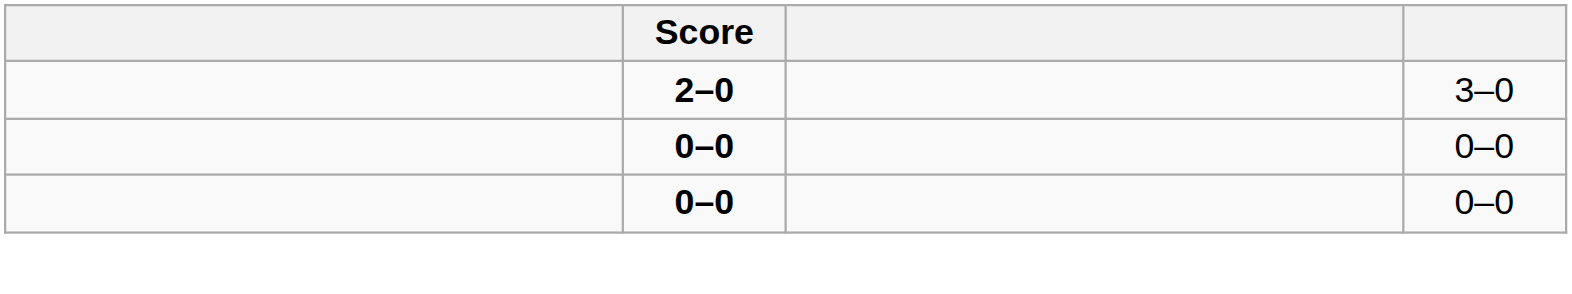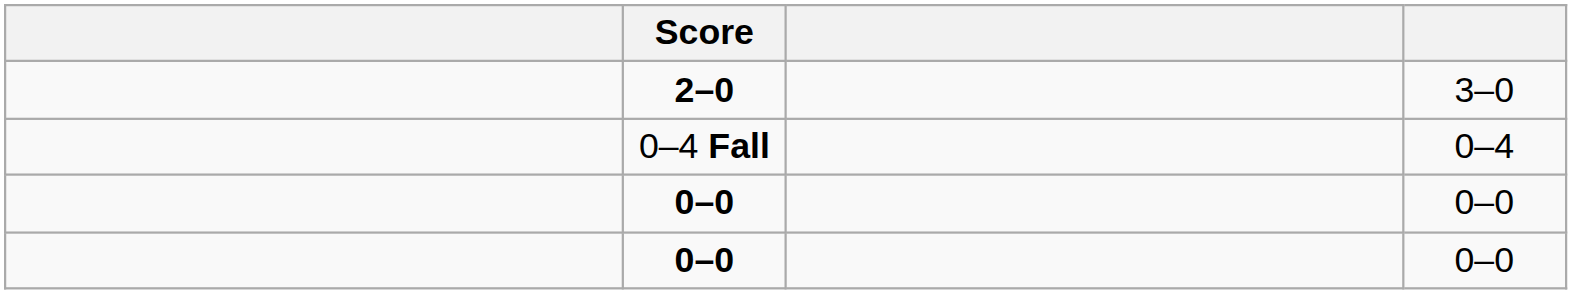 <table class="wikitable" style="text-align: center; ">
 <tr>
 <th align="right" width="270"></th>
 <th width="65">Score</th>
 <th align="left" width="270"></th>
 <th width="65"></th>
 </tr>
 <tr>
 <td align="left"><strong></strong></td>
 <td><strong>2–0</strong></td>
 <td align="left"></td>
 <td>3–0 <strong></strong></td>
 </tr>
 <tr>
 <td align="left"></td>
+<td>0–4 <strong>Fall</strong></td>
+<td align="left"><strong></strong></td>
+<td>0–4 <strong></strong></td>
+</tr>
+<tr>
+<td align="left"></td>
 <td><strong>0–0</strong></td>
 <td align="left"></td>
 <td>0–0 <strong></strong></td>
 </tr>
 <tr>
 <td align="left"></td>
 <td><strong>0–0</strong></td>
 <td align="left"></td>
 <td>0–0 <strong></strong></td>
 </tr>
 </table>
